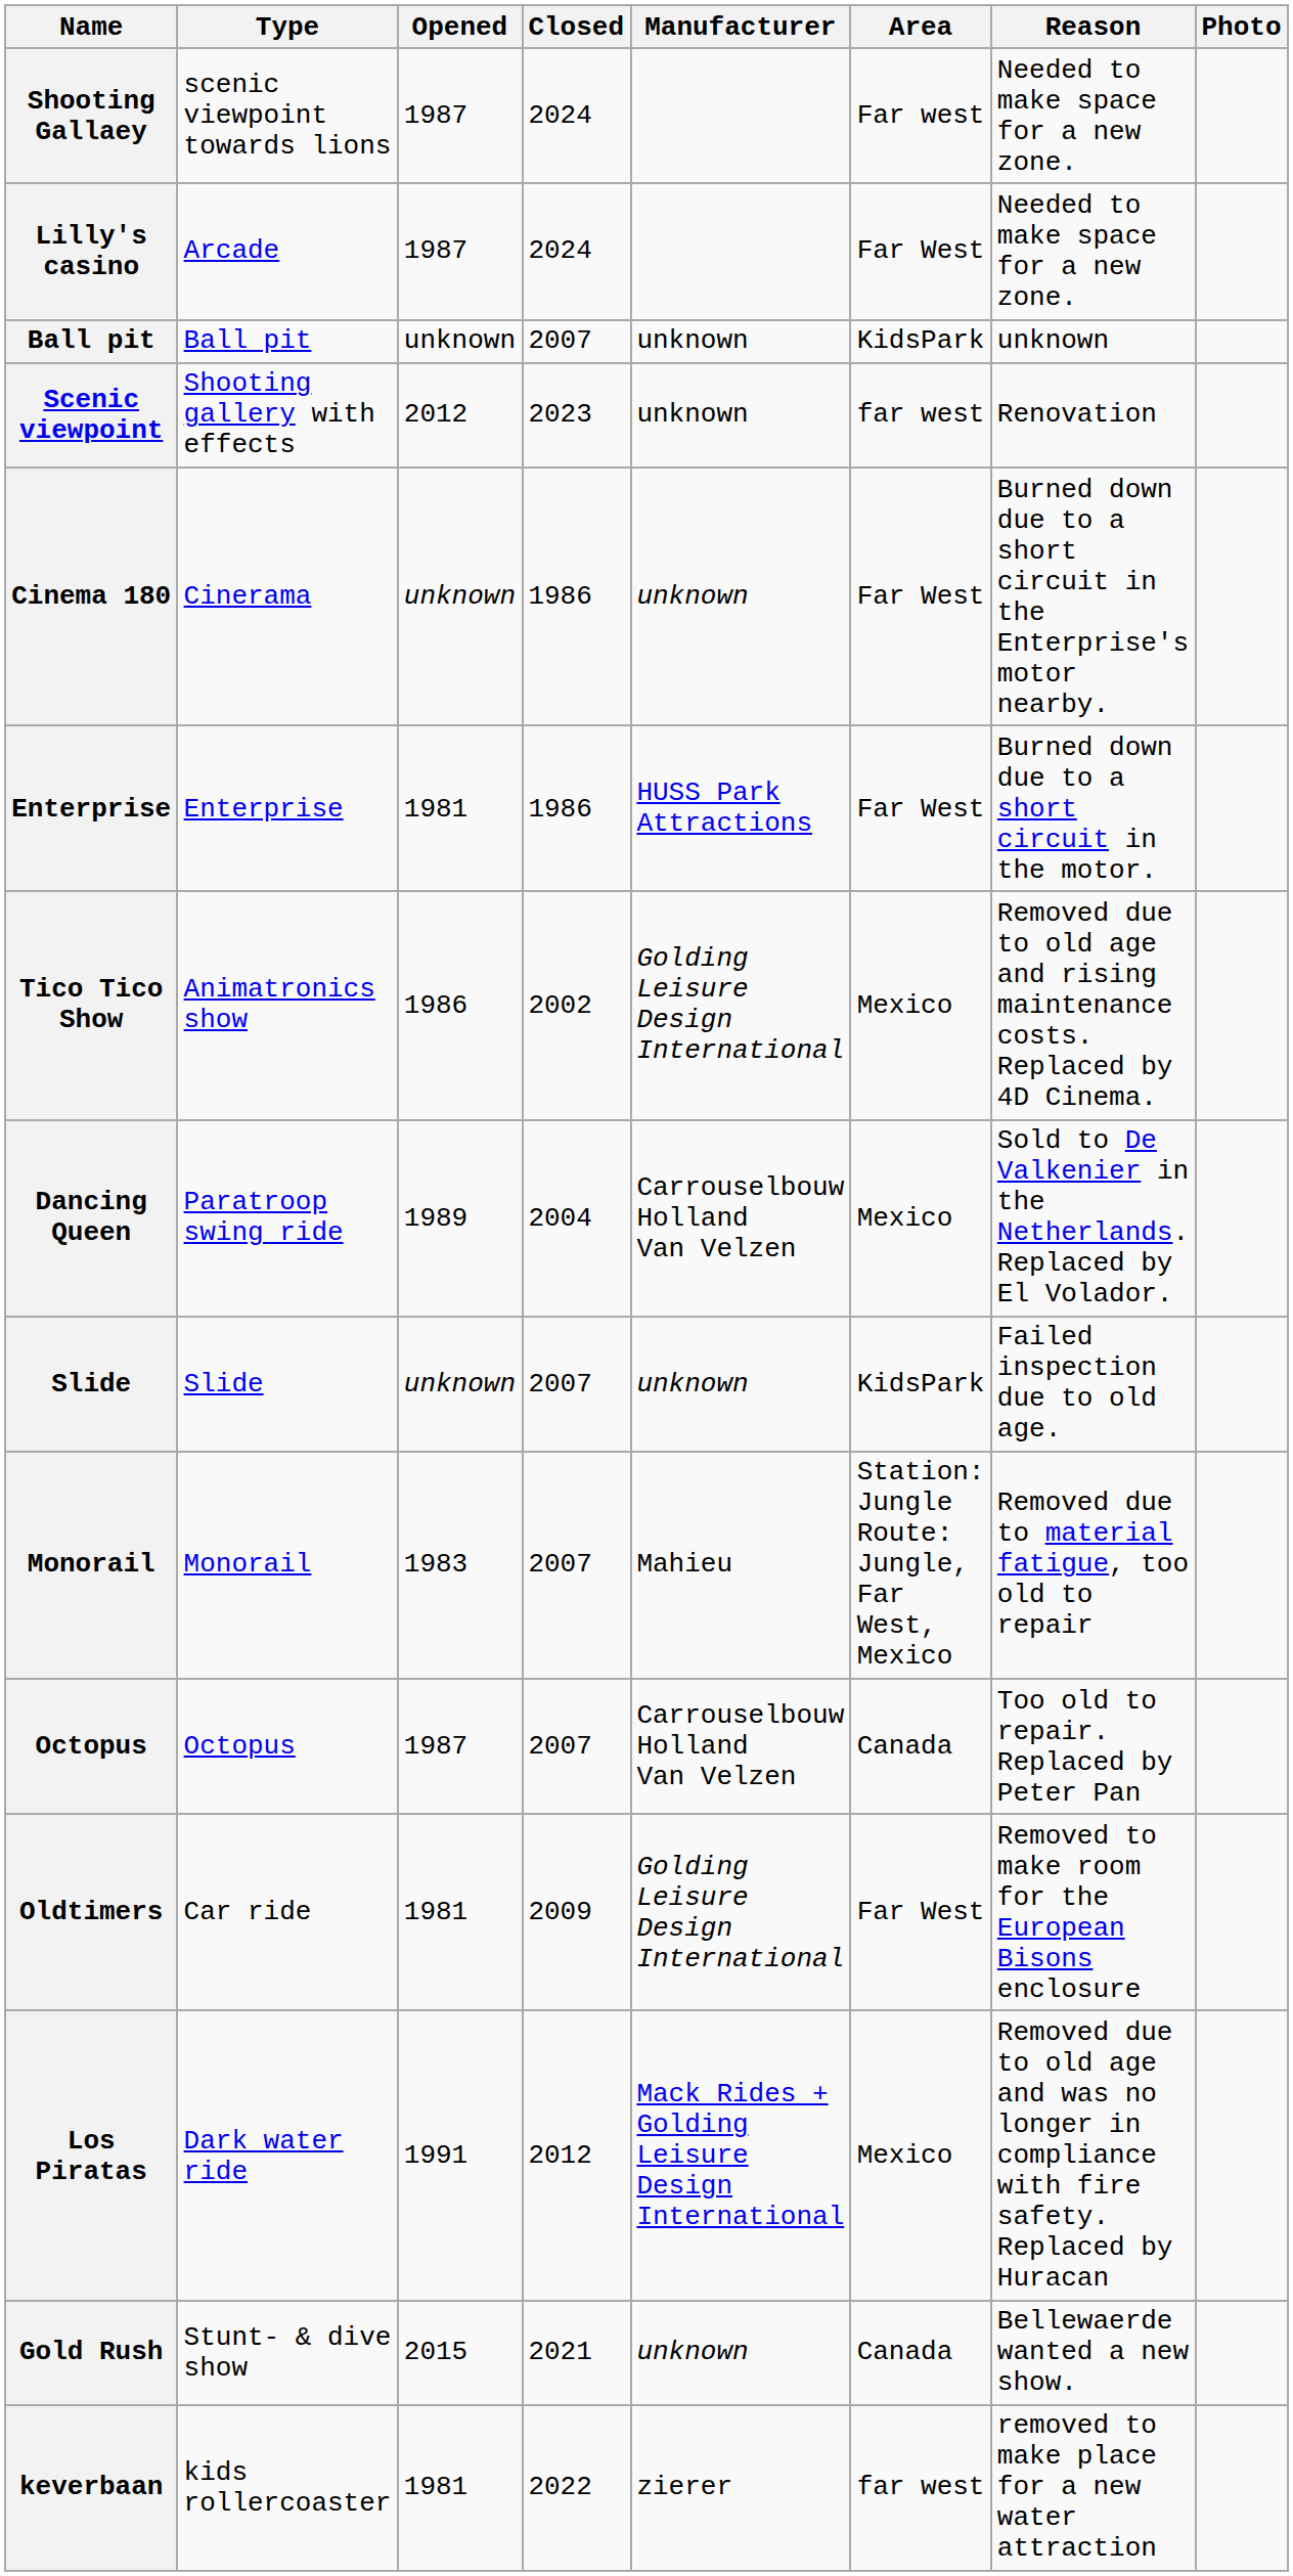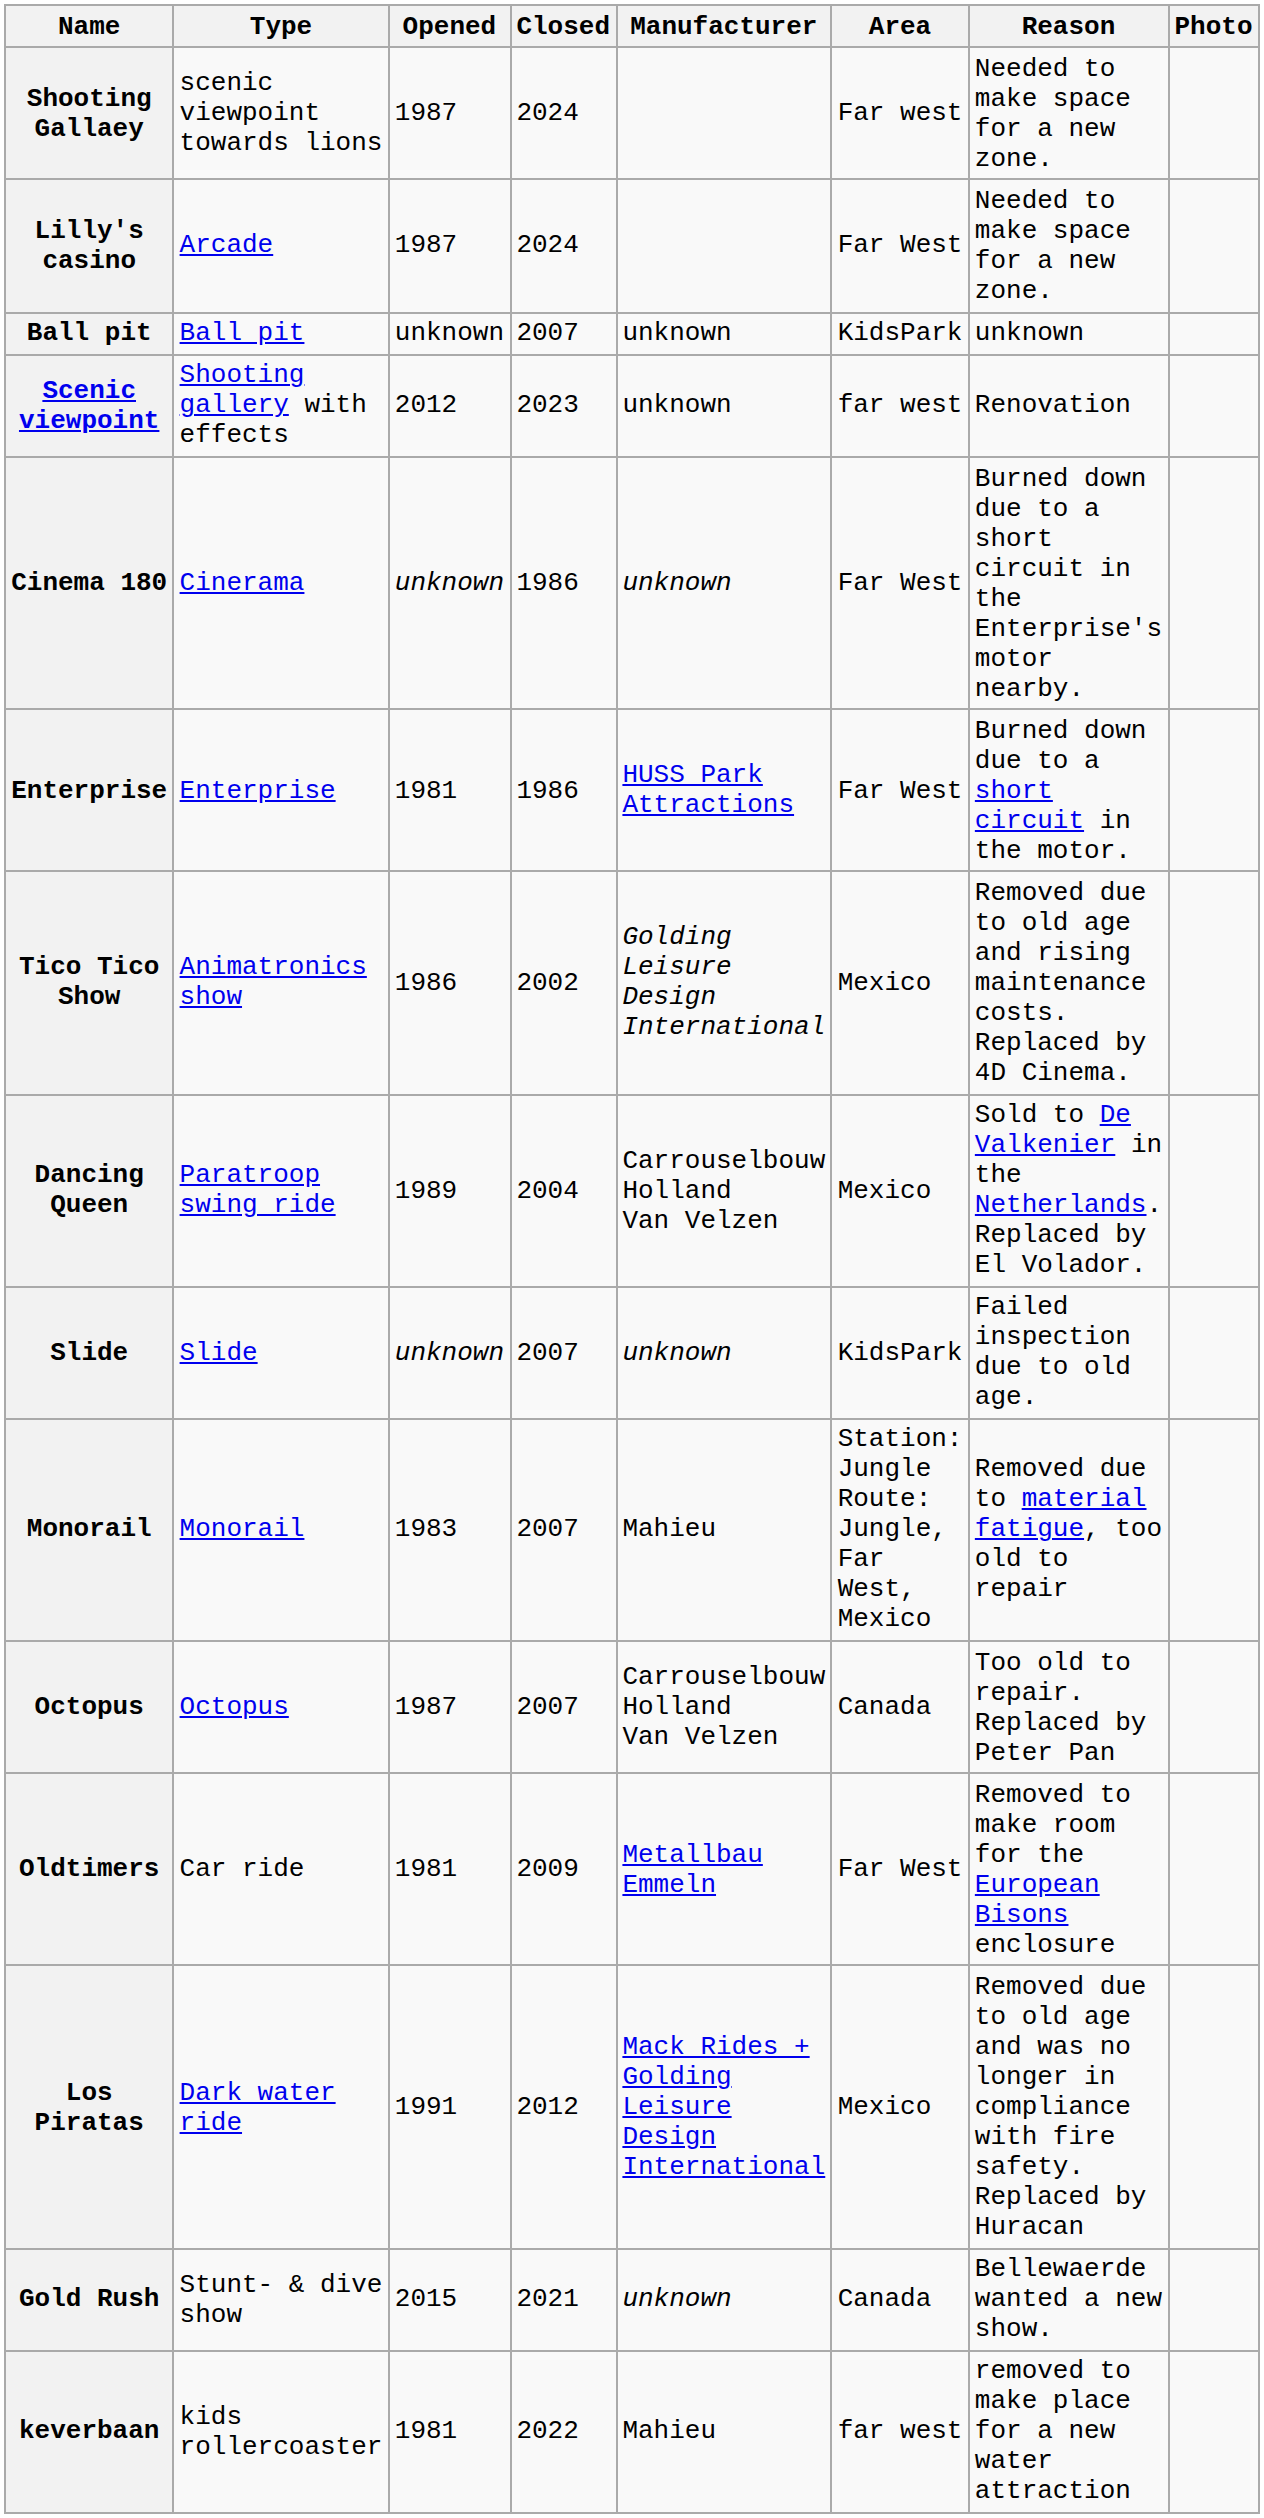 <table class="wikitable sortable">
 <tr>
 <th>Name</th>
 <th>Type</th>
 <th>Opened</th>
 <th>Closed</th>
 <th>Manufacturer</th>
 <th>Area</th>
 <th>Reason</th>
 <th>Photo</th>
 </tr>
 <tr>
 <th>Shooting Gallaey</th>
 <td>scenic viewpoint towards lions</td>
 <td>1987</td>
 <td>2024</td>
 <td></td>
 <td>Far west</td>
 <td>Needed to make space for a new zone.</td>
 <td></td>
 </tr>
 <tr>
 <th>Lilly's casino</th>
 <td><a href='#'>Arcade</a></td>
 <td>1987</td>
 <td>2024</td>
 <td></td>
 <td>Far West</td>
 <td>Needed to make space for a new zone.</td>
 <td></td>
 </tr>
 <tr>
 <th>Ball pit</th>
 <td><a href='#'>Ball pit</a></td>
 <td>unknown</td>
 <td>2007</td>
 <td>unknown</td>
 <td>KidsPark</td>
 <td>unknown</td>
 <td></td>
 </tr>
 <tr>
 <th><a href='#'>Scenic viewpoint</a></th>
 <td><a href='#'>Shooting gallery</a> with effects</td>
 <td>2012</td>
 <td>2023</td>
 <td>unknown</td>
 <td>far west</td>
 <td>Renovation</td>
 <td></td>
 </tr>
 <tr>
 <th>Cinema 180</th>
 <td><a href='#'>Cinerama</a></td>
 <td><em>unknown</em></td>
 <td>1986</td>
 <td><em>unknown</em></td>
 <td>Far West</td>
 <td>Burned down due to a short circuit in the Enterprise's motor nearby.</td>
 <td></td>
 </tr>
 <tr>
 <th>Enterprise</th>
 <td><a href='#'>Enterprise</a></td>
 <td>1981</td>
 <td>1986</td>
 <td><a href='#'>HUSS Park Attractions</a></td>
 <td>Far West</td>
 <td>Burned down due to a <a href='#'>short circuit</a> in the motor.</td>
 <td></td>
 </tr>
 <tr>
 <th>Tico Tico Show</th>
 <td><a href='#'>Animatronics show</a></td>
 <td>1986</td>
 <td>2002</td>
 <td><em>Golding Leisure Design International</em></td>
 <td>Mexico</td>
 <td>Removed due to old age and rising maintenance costs.<br>Replaced by 4D Cinema.</td>
 <td></td>
 </tr>
 <tr>
 <th>Dancing Queen</th>
 <td><a href='#'>Paratroop swing ride</a></td>
 <td>1989</td>
 <td>2004</td>
 <td>Carrouselbouw Holland<br>Van Velzen</td>
 <td>Mexico</td>
 <td>Sold to <a href='#'>De Valkenier</a> in the <a href='#'>Netherlands</a>.<br>Replaced by El Volador.</td>
 <td></td>
 </tr>
 <tr>
 <th>Slide</th>
 <td><a href='#'>Slide</a></td>
 <td><em>unknown</em></td>
 <td>2007</td>
 <td><em>unknown</em></td>
 <td>KidsPark</td>
 <td>Failed inspection due to old age.</td>
 <td></td>
 </tr>
 <tr>
 <th>Monorail</th>
 <td><a href='#'>Monorail</a></td>
 <td>1983</td>
 <td>2007</td>
 <td>Mahieu</td>
 <td>Station: Jungle<br>Route: Jungle, Far West, Mexico</td>
 <td>Removed due to <a href='#'>material fatigue</a>, too old to repair</td>
 <td></td>
 </tr>
 <tr>
 <th>Octopus</th>
 <td><a href='#'>Octopus</a></td>
 <td>1987</td>
 <td>2007</td>
 <td>Carrouselbouw Holland<br>Van Velzen</td>
 <td>Canada</td>
 <td>Too old to repair.<br>Replaced by Peter Pan</td>
 <td></td>
 </tr>
 <tr>
 <th>Oldtimers</th>
 <td>Car ride</td>
 <td>1981</td>
 <td>2009</td>
-<td><em>Golding Leisure Design International</em></td>
+<td><a href='#'>Metallbau Emmeln</a></td>
 <td>Far West</td>
 <td>Removed to make room for the <a href='#'>European Bisons</a> enclosure</td>
 <td></td>
 </tr>
 <tr>
 <th>Los Piratas</th>
 <td><a href='#'>Dark water ride</a></td>
 <td>1991</td>
 <td>2012</td>
 <td><a href='#'>Mack Rides + Golding Leisure Design International</a></td>
 <td>Mexico</td>
 <td>Removed due to old age and was no longer in compliance with fire safety.<br>Replaced by Huracan</td>
 <td></td>
 </tr>
 <tr>
 <th>Gold Rush</th>
 <td>Stunt- & dive show</td>
 <td>2015</td>
 <td>2021</td>
 <td><em>unknown</em></td>
 <td>Canada</td>
 <td>Bellewaerde wanted a new show.</td>
 <td></td>
 </tr>
 <tr>
 <th>keverbaan</th>
 <td>kids rollercoaster</td>
 <td>1981</td>
 <td>2022</td>
-<td>zierer</td>
+<td>Mahieu</td>
 <td>far west</td>
 <td>removed to make place for a new water attraction</td>
 <td></td>
 </tr>
 </table>
